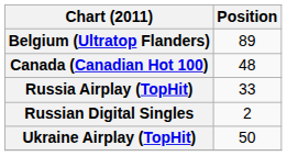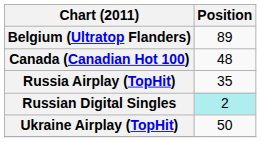 <table class="wikitable plainrowheaders sortable" style="text-align:center">
 <tr>
 <th scope="col">Chart (2011)</th>
 <th scope="col">Position</th>
 </tr>
 <tr>
 <th scope="row">Belgium (<a href='#'>Ultratop</a> Flanders)</th>
 <td style="text-align:center;">89</td>
 </tr>
 <tr>
 <th scope="row">Canada (<a href='#'>Canadian Hot 100</a>)</th>
 <td style="text-align:center;">48</td>
 </tr>
 <tr>
 <th scope="row">Russia Airplay (<a href='#'>TopHit</a>)</th>
-<td style="text-align:center;">33</td>
+<td style="text-align:center;">35</td>
 </tr>
 <tr>
 <th scope="row">Russian Digital Singles</th>
-<td style="text-align:center;">2</td>
+<td style="background: paleturquoise; text-align:center;">2</td>
 </tr>
 <tr>
 <th scope="row">Ukraine Airplay (<a href='#'>TopHit</a>)</th>
 <td style="text-align:center;">50</td>
 </tr>
 <tr>
 </tr>
 </table>
